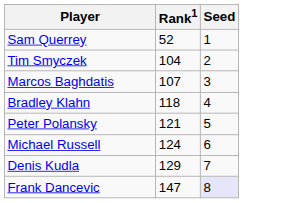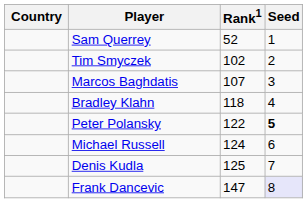 <table class="sortable wikitable">
 <tr>
+<th width="70">Country</th>
 <th width="175">Player</th>
 <th>Rank<sup>1</sup></th>
 <th>Seed</th>
 </tr>
 <tr>
+<td></td>
 <td><a href='#'>Sam Querrey</a></td>
 <td>52</td>
 <td>1</td>
 </tr>
 <tr>
+<td></td>
 <td><a href='#'>Tim Smyczek</a></td>
-<td>104</td>
+<td>102</td>
 <td>2</td>
 </tr>
 <tr>
+<td></td>
 <td><a href='#'>Marcos Baghdatis</a></td>
 <td>107</td>
 <td>3</td>
 </tr>
 <tr>
+<td></td>
 <td><a href='#'>Bradley Klahn</a></td>
 <td>118</td>
 <td>4</td>
 </tr>
 <tr>
+<td></td>
 <td><a href='#'>Peter Polansky</a></td>
-<td>121</td>
-<td>5</td>
+<td>122</td>
+<td><strong>5</strong></td>
 </tr>
 <tr>
+<td></td>
 <td><a href='#'>Michael Russell</a></td>
 <td>124</td>
 <td>6</td>
 </tr>
 <tr>
+<td></td>
 <td><a href='#'>Denis Kudla</a></td>
-<td>129</td>
+<td>125</td>
 <td>7</td>
 </tr>
 <tr>
+<td></td>
 <td><a href='#'>Frank Dancevic</a></td>
 <td>147</td>
 <td style="background: lavender;">8</td>
 </tr>
 </table>
